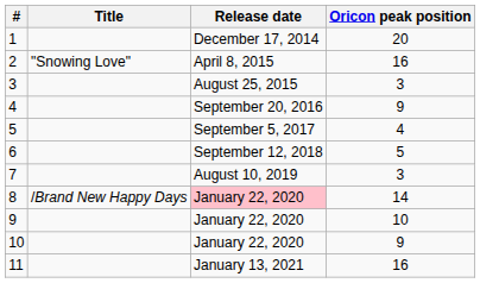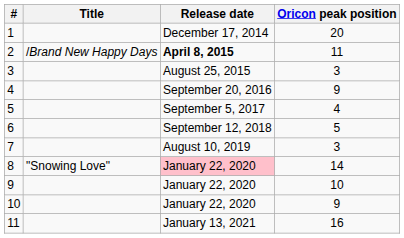 <table class="wikitable">
 <tr>
 <th>#</th>
 <th>Title</th>
 <th>Release date</th>
 <th><a href='#'>Oricon</a> peak position</th>
 </tr>
 <tr>
 <td>1</td>
 <td></td>
 <td>December 17, 2014</td>
 <td style="text-align:center;">20</td>
 </tr>
 <tr>
 <td>2</td>
-<td>"Snowing Love"</td>
-<td>April 8, 2015</td>
-<td style="text-align:center;">16</td>
+<td>/<em>Brand New Happy Days</em></td>
+<td><strong>April 8, 2015</strong></td>
+<td style="text-align:center;">11</td>
 </tr>
 <tr>
 <td>3</td>
 <td></td>
 <td>August 25, 2015</td>
 <td style="text-align:center;">3</td>
 </tr>
 <tr>
 <td>4</td>
 <td></td>
 <td>September 20, 2016</td>
 <td style="text-align:center;">9</td>
 </tr>
 <tr>
 <td>5</td>
 <td></td>
 <td>September 5, 2017</td>
 <td style="text-align:center;">4</td>
 </tr>
 <tr>
 <td>6</td>
 <td></td>
 <td>September 12, 2018</td>
 <td style="text-align:center;">5</td>
 </tr>
 <tr>
 <td>7</td>
 <td></td>
 <td>August 10, 2019</td>
 <td style="text-align:center;">3</td>
 </tr>
 <tr>
 <td>8</td>
-<td>/<em>Brand New Happy Days</em></td>
+<td>"Snowing Love"</td>
 <td style="background: pink;">January 22, 2020</td>
 <td style="text-align:center;">14</td>
 </tr>
 <tr>
 <td>9</td>
 <td></td>
 <td>January 22, 2020</td>
 <td style="text-align:center;">10</td>
 </tr>
 <tr>
 <td>10</td>
 <td></td>
 <td>January 22, 2020</td>
 <td style="text-align:center;">9</td>
 </tr>
 <tr>
 <td>11</td>
 <td></td>
 <td>January 13, 2021</td>
 <td style="text-align:center;">16</td>
 </tr>
 </table>
